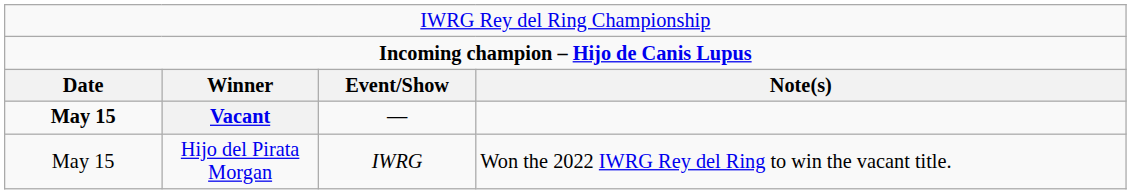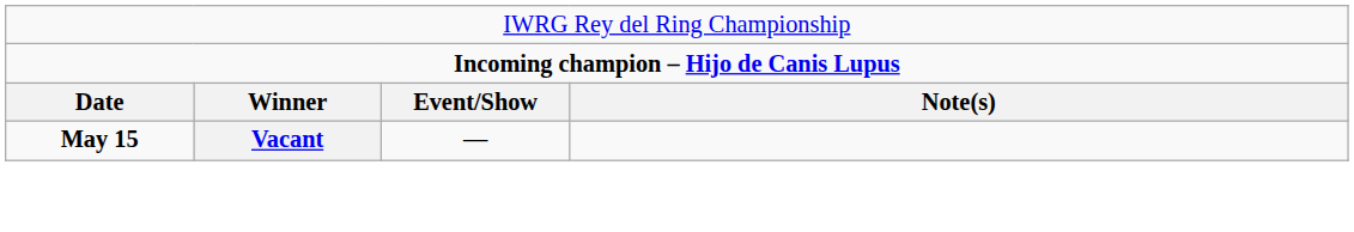 <table class="wikitable" style="text-align:center; width:100%;">
 <tr>
 <td colspan="4" style="text-align: center;"><a href='#'>IWRG Rey del Ring Championship</a></td>
 </tr>
 <tr>
 <td colspan="4" style="text-align: center;"><strong>Incoming champion – <a href='#'>Hijo de Canis Lupus</a></strong></td>
 </tr>
 <tr>
 <th width=14%>Date</th>
 <th width=14%>Winner</th>
 <th width=14%>Event/Show</th>
 <th width=58%>Note(s)</th>
 </tr>
 <tr>
 <td><strong>May 15</strong></td>
 <th><a href='#'>Vacant</a></th>
 <td>—</td>
 <td></td>
 </tr>
-<tr>
-<td>May 15</td>
-<td><a href='#'>Hijo del Pirata Morgan</a></td>
-<td><em>IWRG</em></td>
-<td align=left>Won the 2022 <a href='#'>IWRG Rey del Ring</a> to win the vacant title.</td>
-</tr>
 </table>
